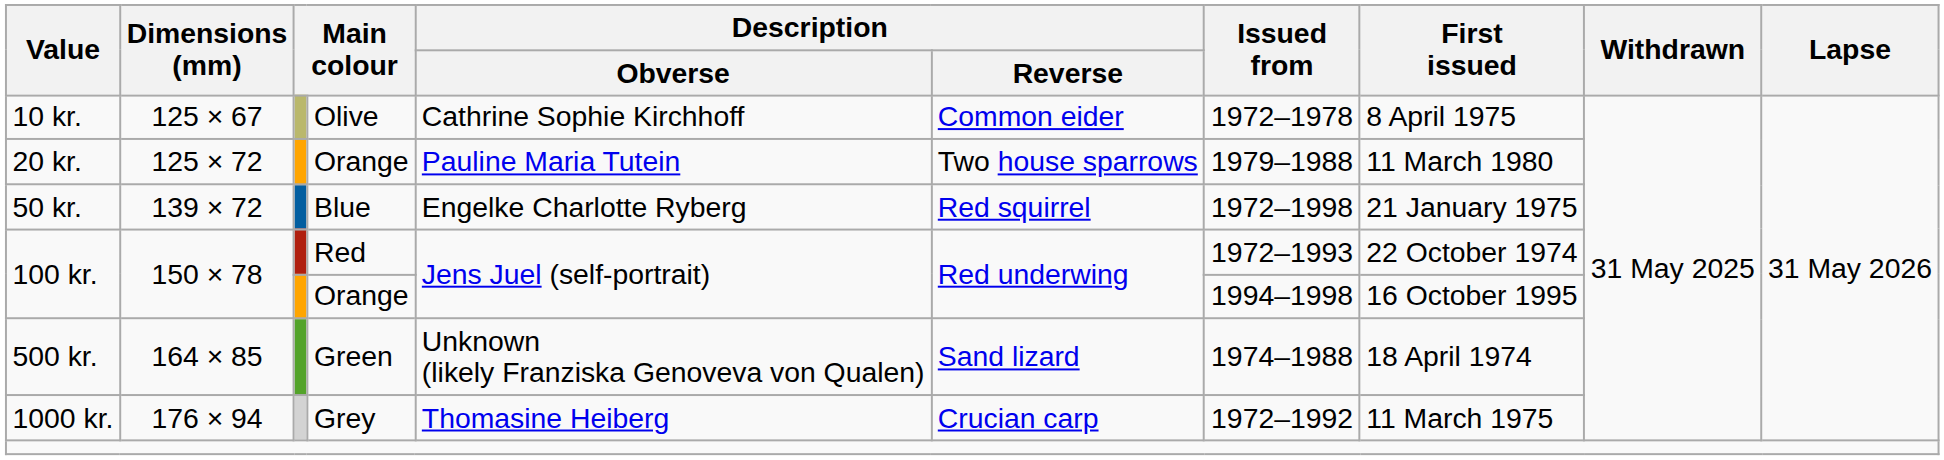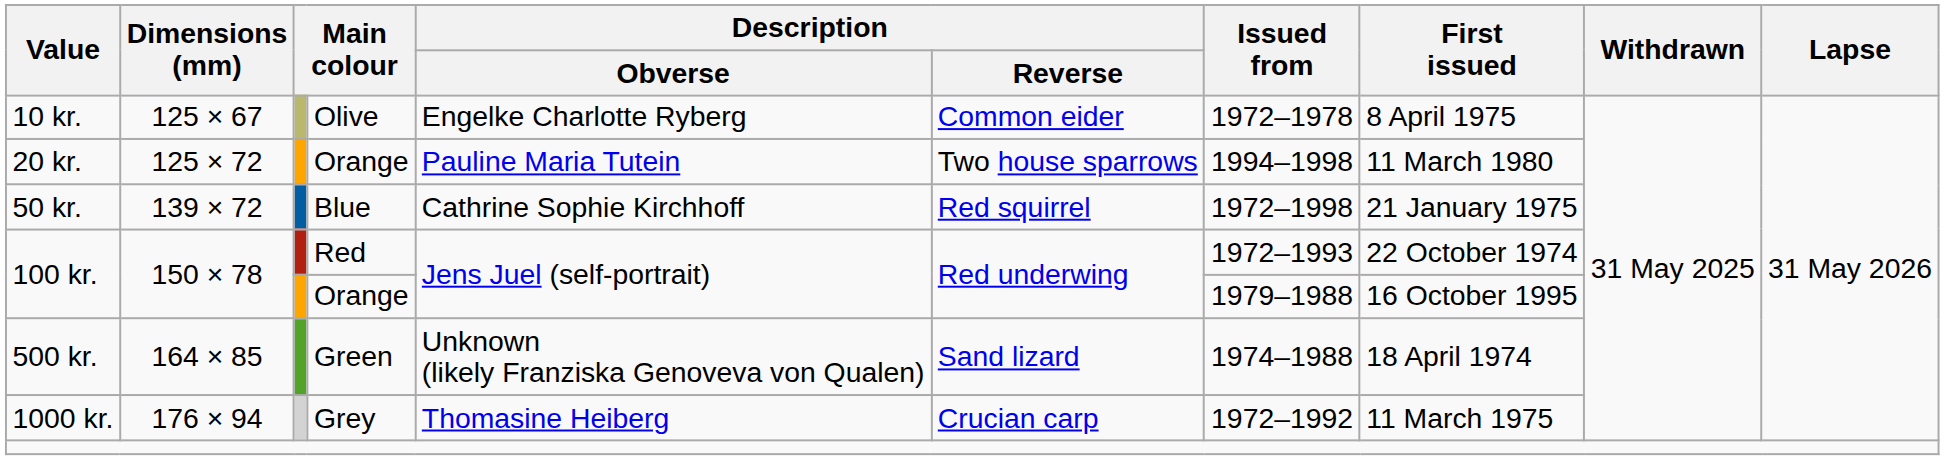 <table class="wikitable" style="margin:auto; font-size:90%; border-width:1px;">
 <tr>
 <th rowspan=2>Value</th>
 <th rowspan=2>Dimensions<br>(mm)</th>
 <th rowspan=2 colspan=2>Main<br>colour</th>
 <th colspan=2>Description</th>
 <th rowspan=2>Issued<br>from</th>
 <th rowspan=2>First<br>issued</th>
 <th rowspan=2>Withdrawn</th>
 <th rowspan=2>Lapse</th>
 </tr>
 <tr>
 <th>Obverse</th>
 <th>Reverse</th>
 </tr>
 <tr>
 <td>10 kr.</td>
 <td align=center>125 × 67</td>
 <td style="background:#BAB86C;"></td>
 <td>Olive</td>
-<td>Cathrine Sophie Kirchhoff</td>
+<td>Engelke Charlotte Ryberg</td>
 <td><a href='#'>Common eider</a></td>
 <td>1972–1978</td>
 <td>8 April 1975</td>
 <td rowspan=7>31 May 2025</td>
 <td rowspan=7>31 May 2026</td>
 </tr>
 <tr>
 <td>20 kr.</td>
 <td align=center>125 × 72</td>
 <td style="background:#FFA500;"></td>
 <td>Orange</td>
 <td><a href='#'>Pauline Maria Tutein</a></td>
 <td>Two <a href='#'>house sparrows</a></td>
-<td>1979–1988</td>
+<td>1994–1998</td>
 <td>11 March 1980</td>
 </tr>
 <tr>
 <td>50 kr.</td>
 <td align=center>139 × 72</td>
 <td style="background:#025ea0;"></td>
 <td>Blue</td>
-<td>Engelke Charlotte Ryberg</td>
+<td>Cathrine Sophie Kirchhoff</td>
 <td><a href='#'>Red squirrel</a></td>
 <td>1972–1998</td>
 <td>21 January 1975</td>
 </tr>
 <tr>
 <td rowspan=2>100 kr.</td>
 <td rowspan=2 align=center>150 × 78</td>
 <td style="background:#b01f0f;"></td>
 <td>Red</td>
 <td rowspan=2><a href='#'>Jens Juel</a> (self-portrait)</td>
 <td rowspan=2><a href='#'>Red underwing</a></td>
 <td>1972–1993</td>
 <td>22 October 1974</td>
 </tr>
 <tr>
 <td style="background:#FFA500;"></td>
 <td>Orange</td>
-<td>1994–1998</td>
+<td>1979–1988</td>
 <td>16 October 1995</td>
 </tr>
 <tr>
 <td>500 kr.</td>
 <td align=center>164 × 85</td>
 <td style="background:#53a32a;"></td>
 <td>Green</td>
 <td>Unknown<br>(likely Franziska Genoveva von Qualen)</td>
 <td><a href='#'>Sand lizard</a></td>
 <td>1974–1988</td>
 <td>18 April 1974</td>
 </tr>
 <tr>
 <td>1000 kr.</td>
 <td align=center>176 × 94</td>
 <td style="background:#d3d3d3;"></td>
 <td>Grey</td>
 <td><a href='#'>Thomasine Heiberg</a></td>
 <td><a href='#'>Crucian carp</a></td>
 <td>1972–1992</td>
 <td>11 March 1975</td>
 </tr>
 <tr>
 <td colspan=10></td>
 </tr>
 </table>
